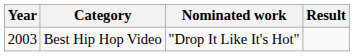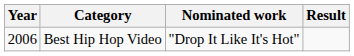 <table class="wikitable">
 <tr>
 <th>Year</th>
 <th>Category</th>
 <th>Nominated work</th>
 <th>Result</th>
 </tr>
 <tr>
-<td>2003</td>
+<td>2006</td>
 <td>Best Hip Hop Video</td>
 <td>"Drop It Like It's Hot"</td>
 <td></td>
 </tr>
 </table>
